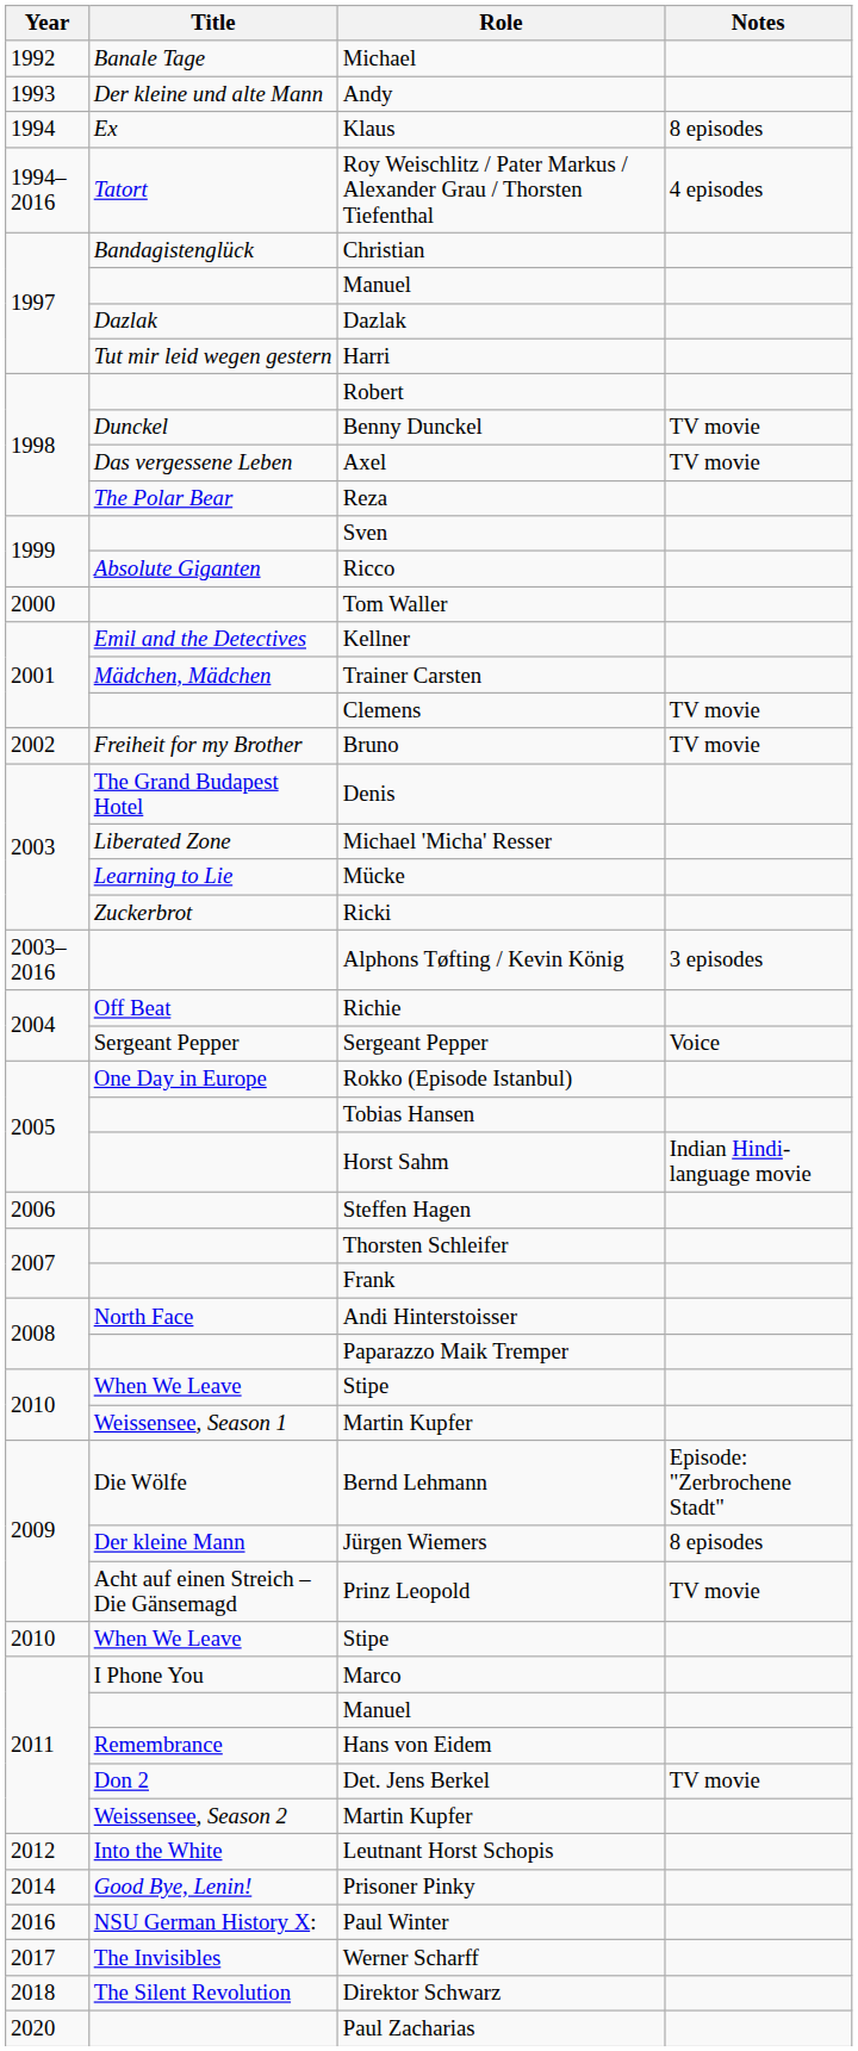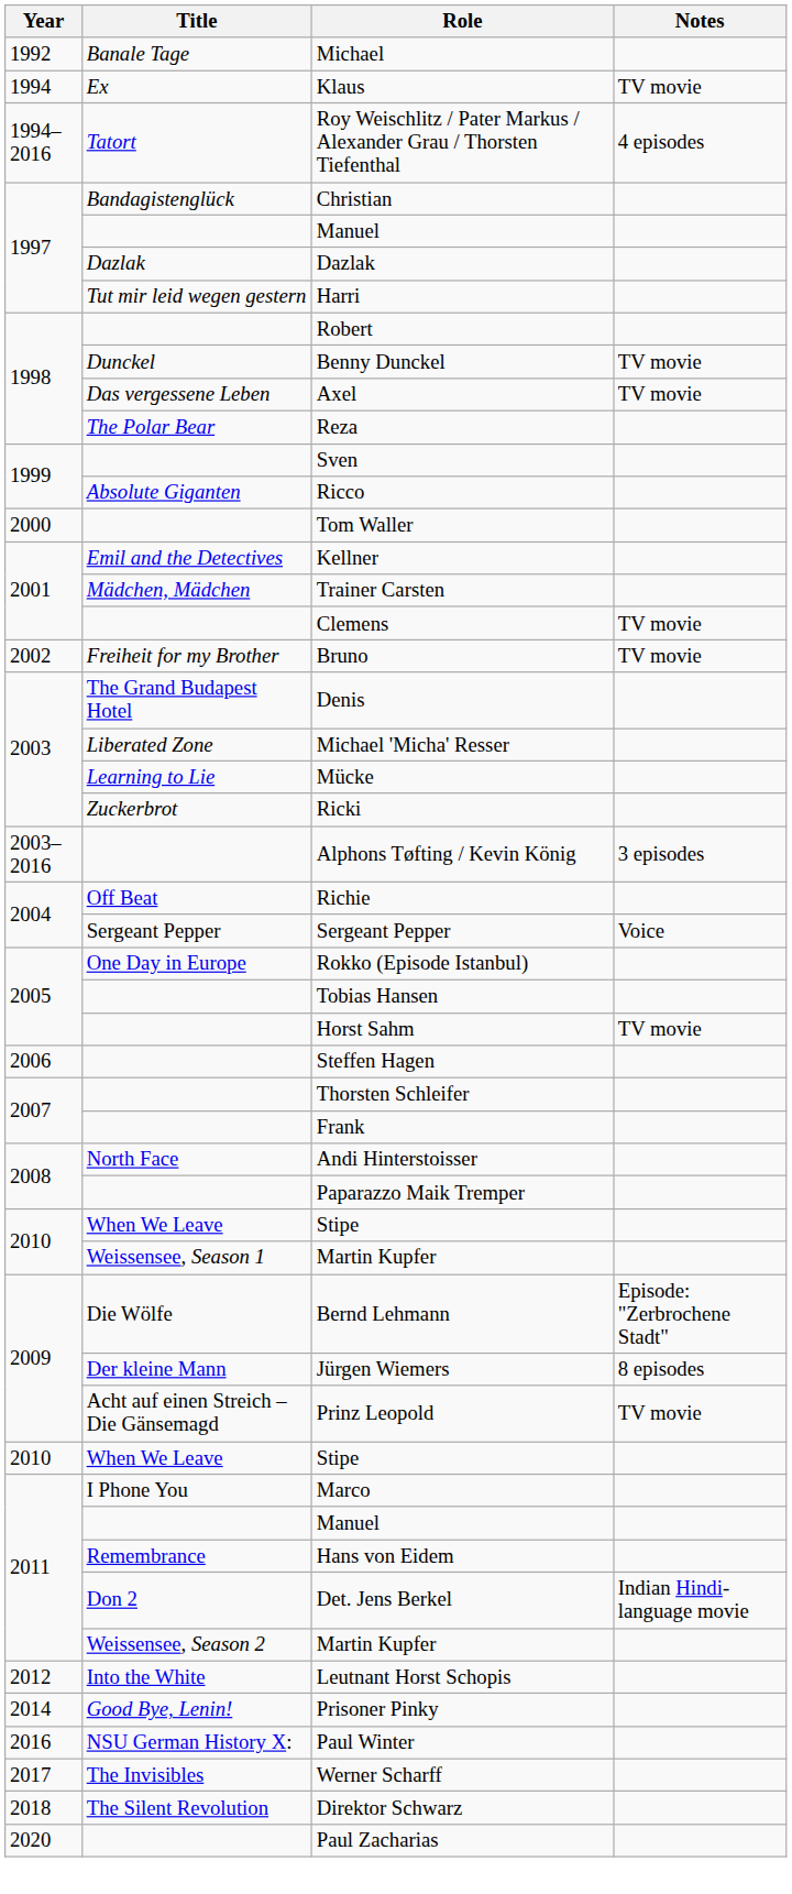 <table class="wikitable sortable">
 <tr>
 <th>Year</th>
 <th>Title</th>
 <th>Role</th>
 <th class="unsortable">Notes</th>
 </tr>
 <tr>
 <td>1992</td>
 <td><em>Banale Tage</em></td>
 <td>Michael</td>
 <td></td>
 </tr>
 <tr>
-<td>1993</td>
-<td><em>Der kleine und alte Mann</em></td>
-<td>Andy</td>
-<td></td>
-</tr>
-<tr>
 <td>1994</td>
 <td><em>Ex</em></td>
 <td>Klaus</td>
-<td>8 episodes</td>
+<td>TV movie</td>
 </tr>
 <tr>
 <td>1994–2016</td>
 <td><em><a href='#'>Tatort</a></em></td>
 <td>Roy Weischlitz / Pater Markus / Alexander Grau / Thorsten Tiefenthal</td>
 <td>4 episodes</td>
 </tr>
 <tr>
 <td rowspan="4">1997</td>
 <td><em>Bandagistenglück</em></td>
 <td>Christian</td>
 <td></td>
 </tr>
 <tr>
 <td><em></em></td>
 <td>Manuel</td>
 <td></td>
 </tr>
 <tr>
 <td><em>Dazlak</em></td>
 <td>Dazlak</td>
 <td></td>
 </tr>
 <tr>
 <td><em>Tut mir leid wegen gestern</em></td>
 <td>Harri</td>
 <td></td>
 </tr>
 <tr>
 <td rowspan="4">1998</td>
 <td><em></em></td>
 <td>Robert</td>
 <td></td>
 </tr>
 <tr>
 <td><em>Dunckel</em></td>
 <td>Benny Dunckel</td>
 <td>TV movie</td>
 </tr>
 <tr>
 <td><em>Das vergessene Leben</em></td>
 <td>Axel</td>
 <td>TV movie</td>
 </tr>
 <tr>
 <td><em><a href='#'>The Polar Bear</a></em></td>
 <td>Reza</td>
 <td></td>
 </tr>
 <tr>
 <td rowspan="2">1999</td>
 <td><em></em></td>
 <td>Sven</td>
 <td></td>
 </tr>
 <tr>
 <td><em><a href='#'>Absolute Giganten</a></em></td>
 <td>Ricco</td>
 <td></td>
 </tr>
 <tr>
 <td>2000</td>
 <td><em></em></td>
 <td>Tom Waller</td>
 <td></td>
 </tr>
 <tr>
 <td rowspan="3">2001</td>
 <td><em><a href='#'>Emil and the Detectives</a></em></td>
 <td>Kellner</td>
 <td></td>
 </tr>
 <tr>
 <td><em><a href='#'>Mädchen, Mädchen</a></em></td>
 <td>Trainer Carsten</td>
 <td></td>
 </tr>
 <tr>
 <td><em></em></td>
 <td>Clemens</td>
 <td>TV movie</td>
 </tr>
 <tr>
 <td>2002</td>
 <td><em>Freiheit for my Brother</em></td>
 <td>Bruno</td>
 <td>TV movie</td>
 </tr>
 <tr>
 <td rowspan="4">2003</td>
 <td></em><a href='#'>The Grand Budapest Hotel</a><em></td>
 <td>Denis</td>
 <td></td>
 </tr>
 <tr>
 <td><em>Liberated Zone</em></td>
 <td>Michael 'Micha' Resser</td>
 <td></td>
 </tr>
 <tr>
 <td><em><a href='#'>Learning to Lie</a></em></td>
 <td>Mücke</td>
 <td></td>
 </tr>
 <tr>
 <td><em>Zuckerbrot</em></td>
 <td>Ricki</td>
 <td></td>
 </tr>
 <tr>
 <td>2003–2016</td>
 <td><em></td>
 <td>Alphons Tøfting / Kevin König</td>
 <td>3 episodes</td>
 </tr>
 <tr>
 <td rowspan="2">2004</td>
 <td></em><a href='#'>Off Beat</a><em></td>
 <td>Richie</td>
 <td></td>
 </tr>
 <tr>
 <td></em>Sergeant Pepper<em></td>
 <td>Sergeant Pepper</td>
 <td>Voice</td>
 </tr>
 <tr>
 <td rowspan="3">2005</td>
 <td></em><a href='#'>One Day in Europe</a><em></td>
 <td>Rokko (Episode Istanbul)</td>
 <td></td>
 </tr>
 <tr>
 <td></em><em></td>
 <td>Tobias Hansen</td>
 <td></td>
 </tr>
 <tr>
 <td></em><em></td>
 <td>Horst Sahm</td>
-<td>Indian <a href='#'>Hindi</a>-language movie</td>
+<td>TV movie</td>
 </tr>
 <tr>
 <td>2006</td>
 <td></em><em></td>
 <td>Steffen Hagen</td>
 <td></td>
 </tr>
 <tr>
 <td rowspan="2">2007</td>
 <td></em><em></td>
 <td>Thorsten Schleifer</td>
 <td></td>
 </tr>
 <tr>
 <td></em><em></td>
 <td>Frank</td>
 <td></td>
 </tr>
 <tr>
 <td rowspan="2">2008</td>
 <td></em><a href='#'>North Face</a><em></td>
 <td>Andi Hinterstoisser</td>
 <td></td>
 </tr>
 <tr>
 <td></em><em></td>
 <td>Paparazzo Maik Tremper</td>
 <td></td>
 </tr>
 <tr>
 <td rowspan="2">2010</td>
 <td></em><a href='#'>When We Leave</a><em></td>
 <td>Stipe</td>
 <td></td>
 </tr>
 <tr>
 <td></em><a href='#'>Weissensee</a><em>, Season 1</td>
 <td>Martin Kupfer</td>
 <td></td>
 </tr>
 <tr>
 <td rowspan="3">2009</td>
 <td></em>Die Wölfe<em></td>
 <td>Bernd Lehmann</td>
 <td>Episode: "Zerbrochene Stadt"</td>
 </tr>
 <tr>
 <td></em><a href='#'>Der kleine Mann</a><em></td>
 <td>Jürgen Wiemers</td>
 <td>8 episodes</td>
 </tr>
 <tr>
 <td></em>Acht auf einen Streich – Die Gänsemagd<em></td>
 <td>Prinz Leopold</td>
 <td>TV movie</td>
 </tr>
 <tr>
 <td>2010</td>
 <td></em><a href='#'>When We Leave</a><em></td>
 <td>Stipe</td>
 <td></td>
 </tr>
 <tr>
 <td rowspan="5">2011</td>
 <td></em>I Phone You<em></td>
 <td>Marco</td>
 <td></td>
 </tr>
 <tr>
 <td></em><em></td>
 <td>Manuel</td>
 <td></td>
 </tr>
 <tr>
 <td></em><a href='#'>Remembrance</a><em></td>
 <td>Hans von Eidem</td>
 <td></td>
 </tr>
 <tr>
 <td></em><a href='#'>Don 2</a><em></td>
 <td>Det. Jens Berkel</td>
-<td>TV movie</td>
+<td>Indian <a href='#'>Hindi</a>-language movie</td>
 </tr>
 <tr>
 <td></em><a href='#'>Weissensee</a><em>, Season 2</td>
 <td>Martin Kupfer</td>
 <td></td>
 </tr>
 <tr>
 <td>2012</td>
 <td></em><a href='#'>Into the White</a><em></td>
 <td>Leutnant Horst Schopis</td>
 <td></td>
 </tr>
 <tr>
 <td>2014</td>
 <td><em><a href='#'>Good Bye, Lenin!</a></em></td>
 <td>Prisoner Pinky</td>
 <td></td>
 </tr>
 <tr>
 <td>2016</td>
 <td></em><a href='#'>NSU German History X</a>: <em></td>
 <td>Paul Winter</td>
 <td></td>
 </tr>
 <tr>
 <td>2017</td>
 <td></em><a href='#'>The Invisibles</a><em></td>
 <td>Werner Scharff</td>
 <td></td>
 </tr>
 <tr>
 <td>2018</td>
 <td></em><a href='#'>The Silent Revolution</a><em></td>
 <td>Direktor Schwarz</td>
 <td></td>
 </tr>
 <tr>
 <td>2020</td>
 <td></em><em></td>
 <td>Paul Zacharias</td>
 <td></td>
 </tr>
 </table>
